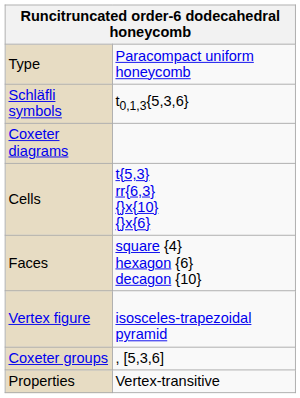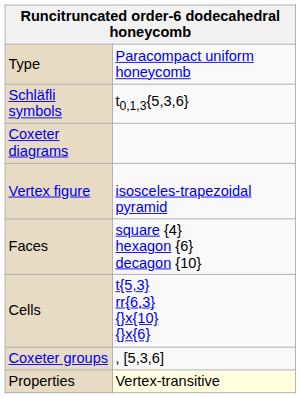 <table class="wikitable" align="right" style="margin-left:10px" width="320">
 <tr>
 <th bgcolor=#e7dcc3 colspan=2>Runcitruncated order-6 dodecahedral honeycomb</th>
 </tr>
 <tr>
 <td bgcolor=#e7dcc3>Type</td>
 <td><a href='#'>Paracompact uniform honeycomb</a></td>
 </tr>
 <tr>
 <td bgcolor=#e7dcc3><a href='#'>Schläfli symbols</a></td>
 <td>t<sub>0,1,3</sub>{5,3,6}</td>
 </tr>
 <tr>
 <td bgcolor=#e7dcc3><a href='#'>Coxeter diagrams</a></td>
 <td></td>
 </tr>
 <tr>
-<td bgcolor=#e7dcc3>Cells</td>
-<td><a href='#'>t{5,3}</a> <br><a href='#'>rr{6,3}</a> <br><a href='#'>{}x{10}</a> <br><a href='#'>{}x{6}</a> </td>
+<td bgcolor=#e7dcc3><a href='#'>Vertex figure</a></td>
+<td><br><a href='#'>isosceles-trapezoidal</a> <a href='#'>pyramid</a></td>
 </tr>
 <tr>
 <td bgcolor=#e7dcc3>Faces</td>
 <td><a href='#'>square</a> {4}<br><a href='#'>hexagon</a> {6}<br><a href='#'>decagon</a> {10}</td>
 </tr>
 <tr>
-<td bgcolor=#e7dcc3><a href='#'>Vertex figure</a></td>
-<td><br><a href='#'>isosceles-trapezoidal</a> <a href='#'>pyramid</a></td>
+<td bgcolor=#e7dcc3>Cells</td>
+<td><a href='#'>t{5,3}</a> <br><a href='#'>rr{6,3}</a> <br><a href='#'>{}x{10}</a> <br><a href='#'>{}x{6}</a> </td>
 </tr>
 <tr>
 <td bgcolor=#e7dcc3><a href='#'>Coxeter groups</a></td>
 <td>, [5,3,6]</td>
 </tr>
 <tr>
 <td bgcolor=#e7dcc3>Properties</td>
-<td>Vertex-transitive</td>
+<td style="background: lightyellow;">Vertex-transitive</td>
 </tr>
 </table>
